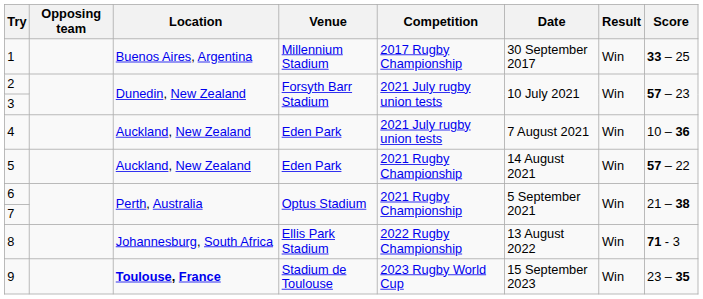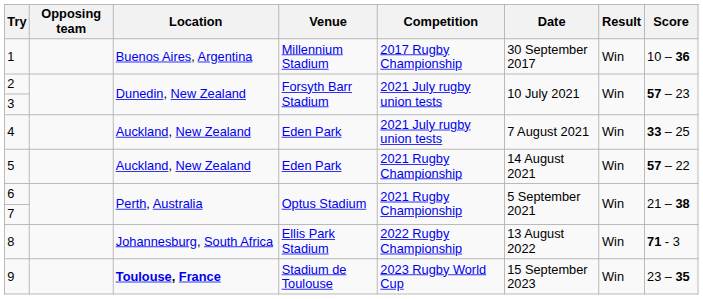 <table class="wikitable" style="font-size:100%">
 <tr>
 <th>Try</th>
 <th>Opposing team</th>
 <th scope="col" style="min-width: 200px; max-width: 1000px;">Location</th>
 <th>Venue</th>
 <th>Competition</th>
 <th>Date</th>
 <th>Result</th>
 <th scope="col" style="min-width: 60px; max-width: 300px;">Score</th>
 </tr>
 <tr>
 <td>1</td>
 <td></td>
 <td><a href='#'>Buenos Aires</a>, <a href='#'>Argentina</a></td>
 <td><a href='#'>Millennium Stadium</a></td>
 <td><a href='#'>2017 Rugby Championship</a></td>
 <td>30 September 2017</td>
 <td>Win</td>
-<td><strong>33</strong> – 25</td>
+<td>10 – <strong>36</strong></td>
 </tr>
 <tr>
 <td>2</td>
 <td rowspan="2"></td>
 <td rowspan="2"><a href='#'>Dunedin</a>, <a href='#'>New Zealand</a></td>
 <td rowspan="2"><a href='#'>Forsyth Barr Stadium</a></td>
 <td rowspan="2"><a href='#'>2021 July rugby union tests</a></td>
 <td rowspan="2">10 July 2021</td>
 <td rowspan="2">Win</td>
 <td rowspan="2"><strong>57</strong> – 23</td>
 </tr>
 <tr>
 <td>3</td>
 </tr>
 <tr>
 <td>4</td>
 <td></td>
 <td><a href='#'>Auckland</a>, <a href='#'>New Zealand</a></td>
 <td><a href='#'>Eden Park</a></td>
 <td><a href='#'>2021 July rugby union tests</a></td>
 <td>7 August 2021</td>
 <td>Win</td>
-<td>10 – <strong>36</strong></td>
+<td><strong>33</strong> – 25</td>
 </tr>
 <tr>
 <td>5</td>
 <td></td>
 <td><a href='#'>Auckland</a>, <a href='#'>New Zealand</a></td>
 <td><a href='#'>Eden Park</a></td>
 <td><a href='#'>2021 Rugby Championship</a></td>
 <td>14 August 2021</td>
 <td>Win</td>
 <td><strong>57</strong> – 22</td>
 </tr>
 <tr>
 <td>6</td>
 <td rowspan="2"></td>
 <td rowspan="2"><a href='#'>Perth</a>, <a href='#'>Australia</a></td>
 <td rowspan="2"><a href='#'>Optus Stadium</a></td>
 <td rowspan="2"><a href='#'>2021 Rugby Championship</a></td>
 <td rowspan="2">5 September 2021</td>
 <td rowspan="2">Win</td>
 <td rowspan="2">21 – <strong>38</strong></td>
 </tr>
 <tr>
 <td>7</td>
 </tr>
 <tr>
 <td>8</td>
 <td></td>
 <td><a href='#'>Johannesburg</a>, <a href='#'>South Africa</a></td>
 <td><a href='#'>Ellis Park Stadium</a></td>
 <td><a href='#'>2022 Rugby Championship</a></td>
 <td>13 August 2022</td>
 <td>Win</td>
 <td><strong>71</strong> - 3</td>
 </tr>
 <tr>
 <td>9</td>
 <td></td>
 <td><strong><a href='#'>Toulouse</a>, <a href='#'>France</a></strong></td>
 <td><a href='#'>Stadium de Toulouse</a></td>
 <td><a href='#'>2023 Rugby World Cup</a></td>
 <td>15 September 2023</td>
 <td>Win</td>
 <td>23 – <strong>35</strong></td>
 </tr>
 </table>
